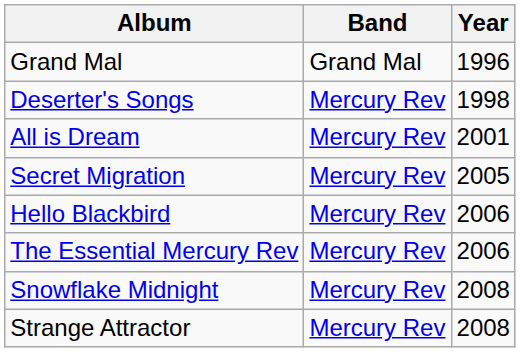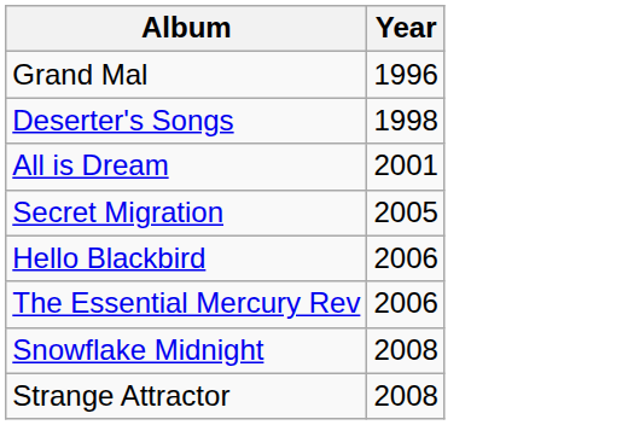 <table class="wikitable">
 <tr>
 <th>Album</th>
-<th>Band</th>
 <th>Year</th>
 </tr>
 <tr>
-<td>Grand Mal</td>
 <td>Grand Mal</td>
 <td>1996</td>
 </tr>
 <tr>
 <td><a href='#'>Deserter's Songs</a></td>
-<td><a href='#'>Mercury Rev</a></td>
 <td>1998</td>
 </tr>
 <tr>
 <td><a href='#'>All is Dream</a></td>
-<td><a href='#'>Mercury Rev</a></td>
 <td>2001</td>
 </tr>
 <tr>
 <td><a href='#'>Secret Migration</a></td>
-<td><a href='#'>Mercury Rev</a></td>
 <td>2005</td>
 </tr>
 <tr>
 <td><a href='#'>Hello Blackbird</a></td>
-<td><a href='#'>Mercury Rev</a></td>
 <td>2006</td>
 </tr>
 <tr>
 <td><a href='#'>The Essential Mercury Rev</a></td>
-<td><a href='#'>Mercury Rev</a></td>
 <td>2006</td>
 </tr>
 <tr>
 <td><a href='#'>Snowflake Midnight</a></td>
-<td><a href='#'>Mercury Rev</a></td>
 <td>2008</td>
 </tr>
 <tr>
 <td>Strange Attractor</td>
-<td><a href='#'>Mercury Rev</a></td>
 <td>2008</td>
 </tr>
 </table>
